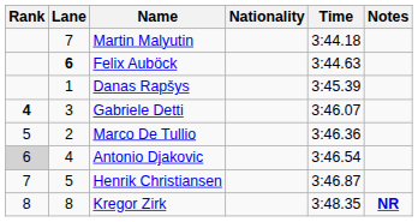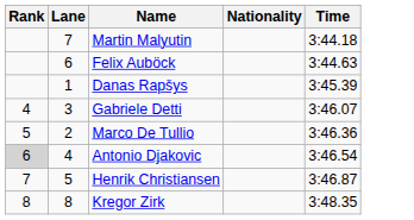 <table class="wikitable sortable" style="text-align:center">
 <tr>
 <th>Rank</th>
 <th>Lane</th>
 <th>Name</th>
 <th>Nationality</th>
 <th>Time</th>
-<th>Notes</th>
 </tr>
 <tr>
 <td></td>
 <td>7</td>
 <td align=left><a href='#'>Martin Malyutin</a></td>
 <td align=left></td>
 <td>3:44.18</td>
-<td></td>
 </tr>
 <tr>
 <td></td>
-<td><strong>6</strong></td>
+<td>6</td>
 <td align=left><a href='#'>Felix Auböck</a></td>
 <td align=left></td>
 <td>3:44.63</td>
-<td></td>
 </tr>
 <tr>
 <td></td>
 <td>1</td>
 <td align=left><a href='#'>Danas Rapšys</a></td>
 <td align=left></td>
 <td>3:45.39</td>
-<td></td>
 </tr>
 <tr>
-<td><strong>4</strong></td>
+<td>4</td>
 <td>3</td>
 <td align=left><a href='#'>Gabriele Detti</a></td>
 <td align=left></td>
 <td>3:46.07</td>
-<td></td>
 </tr>
 <tr>
 <td>5</td>
 <td>2</td>
 <td align=left><a href='#'>Marco De Tullio</a></td>
 <td align=left></td>
 <td>3:46.36</td>
-<td></td>
 </tr>
 <tr>
 <td style="background: lightgrey;">6</td>
 <td>4</td>
 <td align=left><a href='#'>Antonio Djakovic</a></td>
 <td align=left></td>
 <td>3:46.54</td>
-<td></td>
 </tr>
 <tr>
 <td>7</td>
 <td>5</td>
 <td align=left><a href='#'>Henrik Christiansen</a></td>
 <td align=left></td>
 <td>3:46.87</td>
-<td></td>
 </tr>
 <tr>
 <td>8</td>
 <td>8</td>
 <td align=left><a href='#'>Kregor Zirk</a></td>
 <td align=left></td>
 <td>3:48.35</td>
-<td><strong><a href='#'>NR</a></strong></td>
 </tr>
 </table>
